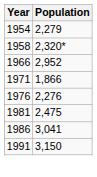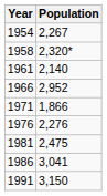 <table class="wikitable">
 <tr>
 <th>Year</th>
 <th>Population</th>
 </tr>
 <tr>
 <td>1954</td>
-<td>2,279</td>
+<td>2,267</td>
 </tr>
 <tr>
 <td>1958</td>
 <td>2,320*</td>
+</tr>
+<tr>
+<td>1961</td>
+<td>2,140</td>
 </tr>
 <tr>
 <td>1966</td>
 <td>2,952</td>
 </tr>
 <tr>
 <td>1971</td>
 <td>1,866</td>
 </tr>
 <tr>
 <td>1976</td>
 <td>2,276</td>
 </tr>
 <tr>
 <td>1981</td>
 <td>2,475</td>
 </tr>
 <tr>
 <td>1986</td>
 <td>3,041</td>
 </tr>
 <tr>
 <td>1991</td>
 <td>3,150</td>
 </tr>
 </table>
